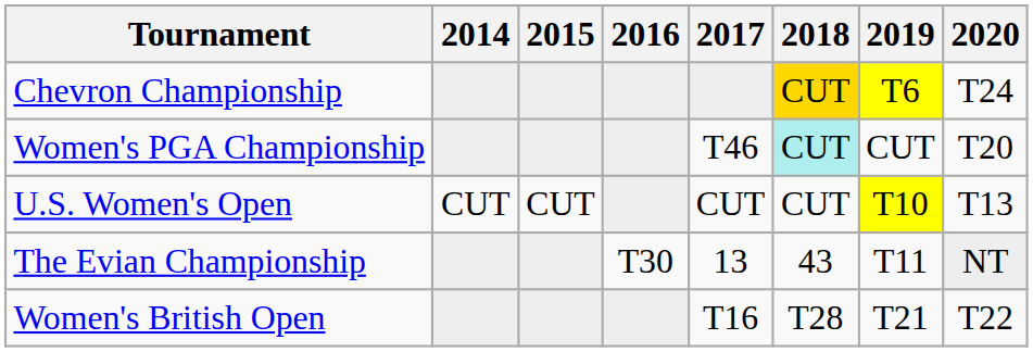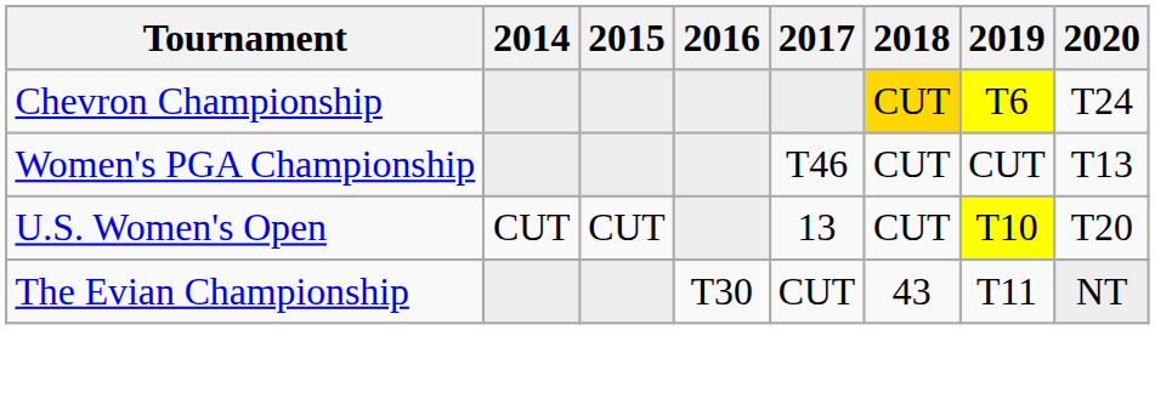 <table class="wikitable" style="font-size:95%;text-align:center;">
 <tr>
 <th>Tournament</th>
 <th>2014</th>
 <th>2015</th>
 <th>2016</th>
 <th>2017</th>
 <th>2018</th>
 <th>2019</th>
 <th>2020</th>
 </tr>
 <tr>
 <td align=left><a href='#'>Chevron Championship</a></td>
 <td style="background:#eeeeee;"></td>
 <td style="background:#eeeeee;"></td>
 <td style="background:#eeeeee;"></td>
 <td style="background:#eeeeee;"></td>
 <td style="background: gold;">CUT</td>
 <td style="background:yellow;">T6</td>
 <td>T24</td>
 </tr>
 <tr>
 <td align=left><a href='#'>Women's PGA Championship</a></td>
 <td style="background:#eeeeee;"></td>
 <td style="background:#eeeeee;"></td>
 <td style="background:#eeeeee;"></td>
 <td>T46</td>
-<td style="background: paleturquoise;">CUT</td>
 <td>CUT</td>
-<td>T20</td>
+<td>CUT</td>
+<td>T13</td>
 </tr>
 <tr>
 <td align=left><a href='#'>U.S. Women's Open</a></td>
 <td>CUT</td>
 <td>CUT</td>
 <td style="background:#eeeeee;"></td>
-<td>CUT</td>
+<td>13</td>
 <td>CUT</td>
 <td style="background:yellow;">T10</td>
-<td>T13</td>
+<td>T20</td>
 </tr>
 <tr>
 <td align=left><a href='#'>The Evian Championship</a></td>
 <td style="background:#eeeeee;"></td>
 <td style="background:#eeeeee;"></td>
 <td>T30</td>
-<td>13</td>
+<td>CUT</td>
 <td>43</td>
 <td>T11</td>
 <td style="background:#eeeeee;">NT</td>
 </tr>
-<tr>
-<td align=left><a href='#'>Women's British Open</a></td>
-<td style="background:#eeeeee;"></td>
-<td style="background:#eeeeee;"></td>
-<td style="background:#eeeeee;"></td>
-<td>T16</td>
-<td>T28</td>
-<td>T21</td>
-<td>T22</td>
-</tr>
 </table>
